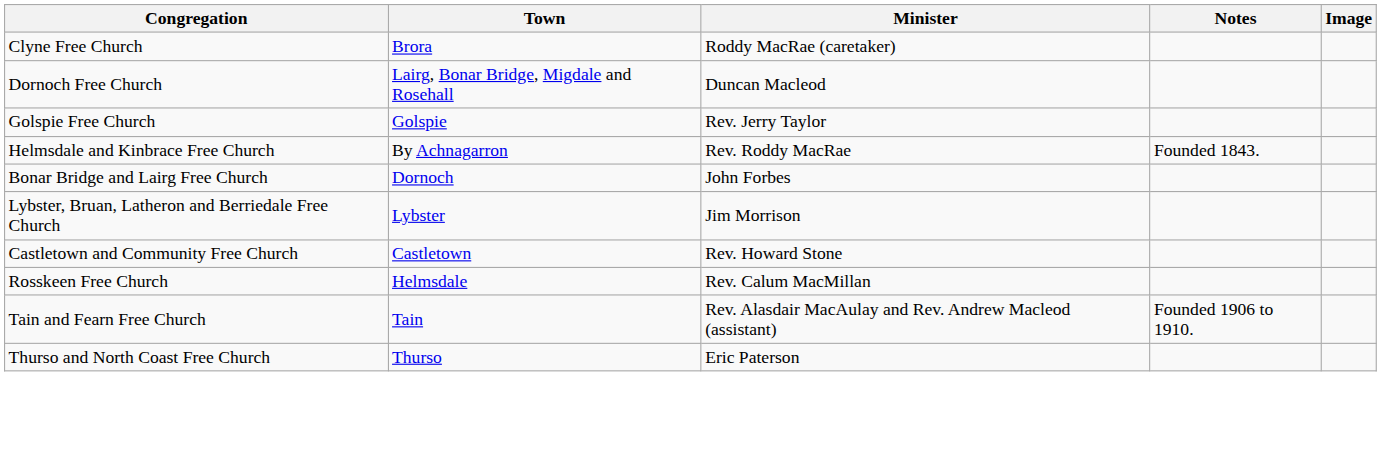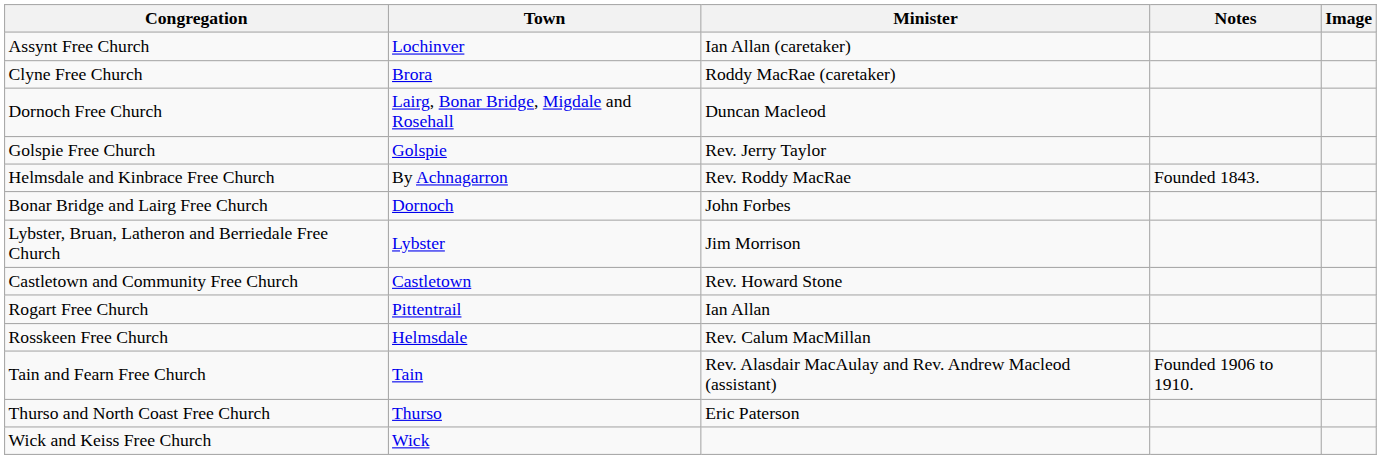 <table class="wikitable sortable">
 <tr>
 <th style="text-align:center;">Congregation</th>
 <th style="text-align:center;">Town</th>
 <th style="text-align:center;">Minister</th>
 <th style="text-align:center;">Notes</th>
 <th style="text-align:center;" class="unsortable">Image</th>
+</tr>
+<tr>
+<td>Assynt Free Church</td>
+<td><a href='#'>Lochinver</a></td>
+<td>Ian Allan (caretaker)</td>
+<td></td>
+<td></td>
 </tr>
 <tr>
 <td>Clyne Free Church</td>
 <td><a href='#'>Brora</a></td>
 <td>Roddy MacRae (caretaker)</td>
 <td></td>
 <td></td>
 </tr>
 <tr>
 <td>Dornoch Free Church</td>
 <td><a href='#'>Lairg</a>, <a href='#'>Bonar Bridge</a>, <a href='#'>Migdale</a> and <a href='#'>Rosehall</a></td>
 <td>Duncan Macleod</td>
 <td></td>
 <td></td>
 </tr>
 <tr>
 <td>Golspie Free Church</td>
 <td><a href='#'>Golspie</a></td>
 <td>Rev. Jerry Taylor</td>
 <td></td>
 <td></td>
 </tr>
 <tr>
 <td>Helmsdale and Kinbrace Free Church</td>
 <td>By <a href='#'>Achnagarron</a></td>
 <td>Rev. Roddy MacRae</td>
 <td>Founded 1843.</td>
 <td></td>
 </tr>
 <tr>
 <td>Bonar Bridge and Lairg Free Church</td>
 <td><a href='#'>Dornoch</a></td>
 <td>John Forbes</td>
 <td></td>
 <td></td>
 </tr>
 <tr>
 <td>Lybster, Bruan, Latheron and Berriedale Free Church</td>
 <td><a href='#'>Lybster</a></td>
 <td>Jim Morrison</td>
 <td></td>
 <td></td>
 </tr>
 <tr>
 <td>Castletown and Community Free Church</td>
 <td><a href='#'>Castletown</a></td>
 <td>Rev. Howard Stone</td>
 <td></td>
 <td></td>
 </tr>
 <tr>
+<td>Rogart Free Church</td>
+<td><a href='#'>Pittentrail</a></td>
+<td>Ian Allan</td>
+<td></td>
+<td></td>
+</tr>
+<tr>
 <td>Rosskeen Free Church</td>
 <td><a href='#'>Helmsdale</a></td>
 <td>Rev. Calum MacMillan</td>
 <td></td>
 <td></td>
 </tr>
 <tr>
 <td>Tain and Fearn Free Church</td>
 <td><a href='#'>Tain</a></td>
 <td>Rev. Alasdair MacAulay and Rev. Andrew Macleod (assistant)</td>
 <td>Founded 1906 to 1910.</td>
 <td></td>
 </tr>
 <tr>
 <td>Thurso and North Coast Free Church</td>
 <td><a href='#'>Thurso</a></td>
 <td>Eric Paterson</td>
 <td></td>
 <td></td>
 </tr>
+<tr>
+<td>Wick and Keiss Free Church</td>
+<td><a href='#'>Wick</a></td>
+<td></td>
+<td></td>
+<td></td>
+</tr>
 </table>
